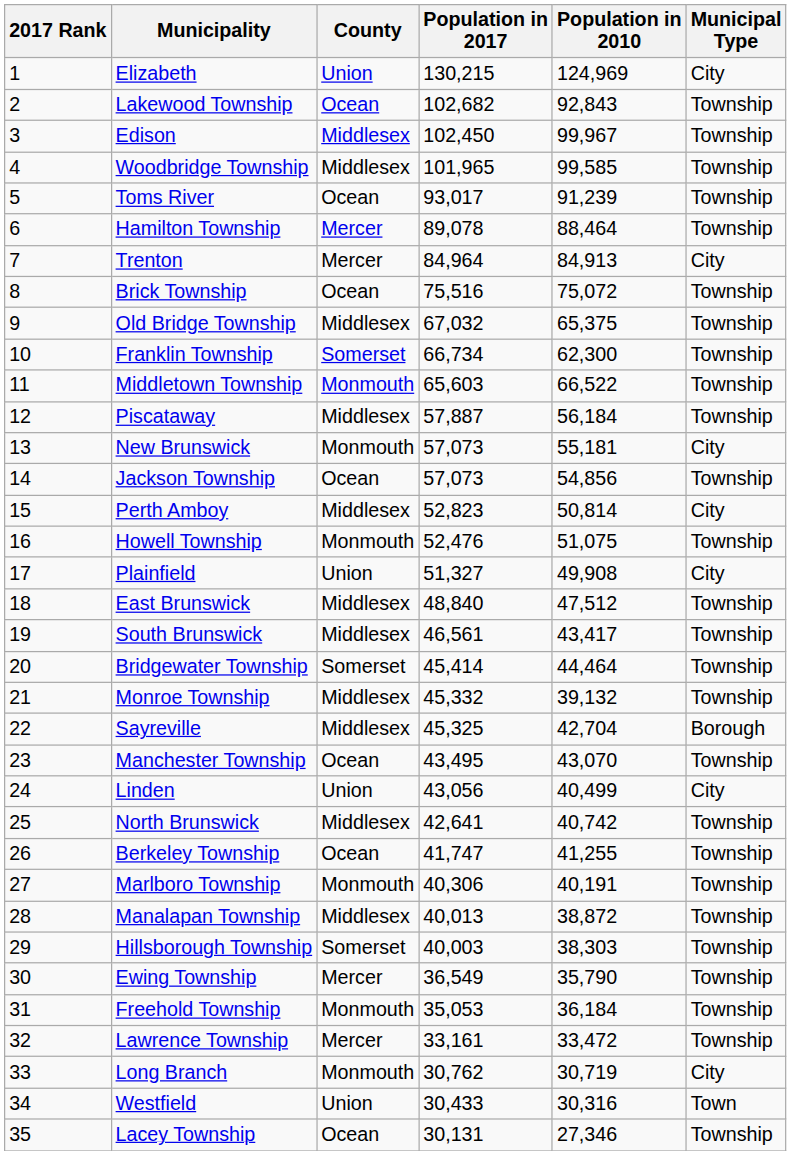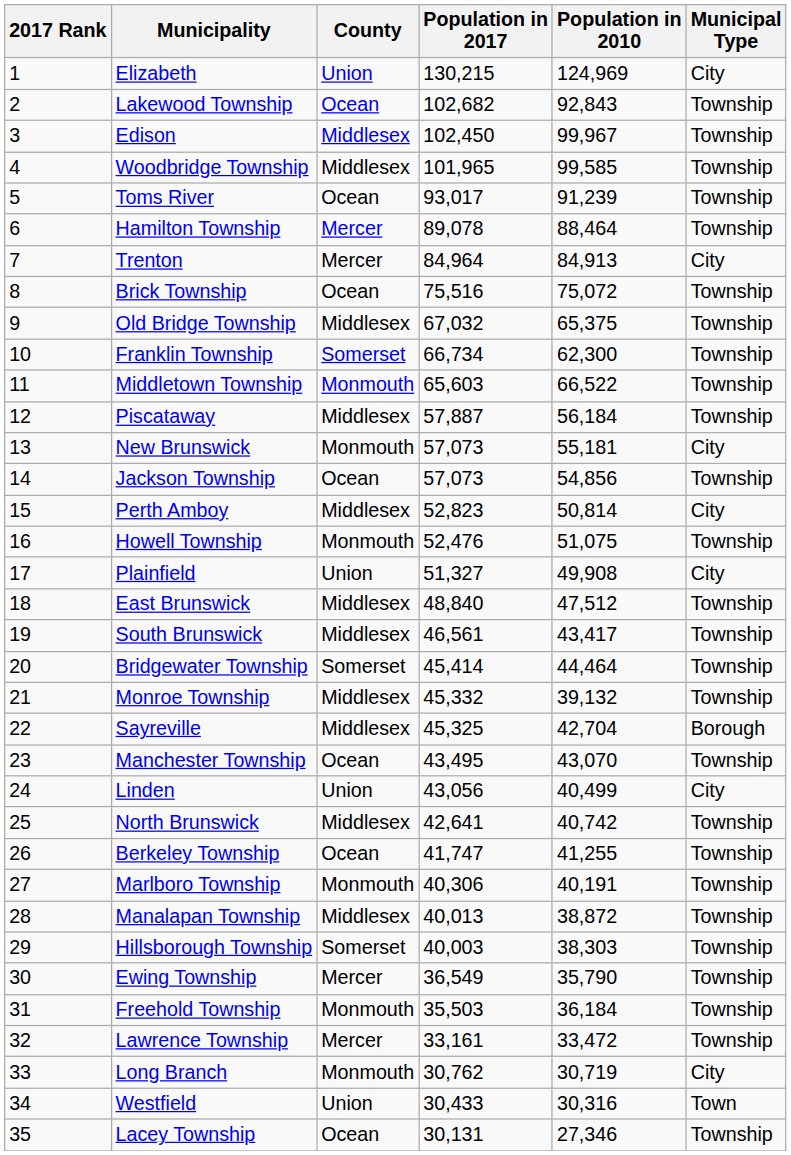 <table class="wikitable sortable">
 <tr>
 <th>2017 Rank</th>
 <th>Municipality</th>
 <th>County</th>
 <th>Population in<br>2017</th>
 <th>Population in<br>2010</th>
 <th>Municipal<br>Type</th>
 </tr>
 <tr>
 <td>1</td>
 <td><a href='#'>Elizabeth</a></td>
 <td><a href='#'>Union</a></td>
 <td>130,215</td>
 <td>124,969</td>
 <td>City</td>
 </tr>
 <tr>
 <td>2</td>
 <td><a href='#'>Lakewood Township</a></td>
 <td><a href='#'>Ocean</a></td>
 <td>102,682</td>
 <td>92,843</td>
 <td>Township</td>
 </tr>
 <tr>
 <td>3</td>
 <td><a href='#'>Edison</a></td>
 <td><a href='#'>Middlesex</a></td>
 <td>102,450</td>
 <td>99,967</td>
 <td>Township</td>
 </tr>
 <tr>
 <td>4</td>
 <td><a href='#'>Woodbridge Township</a></td>
 <td>Middlesex</td>
 <td>101,965</td>
 <td>99,585</td>
 <td>Township</td>
 </tr>
 <tr>
 <td>5</td>
 <td><a href='#'>Toms River</a></td>
 <td>Ocean</td>
 <td>93,017</td>
 <td>91,239</td>
 <td>Township</td>
 </tr>
 <tr>
 <td>6</td>
 <td><a href='#'>Hamilton Township</a></td>
 <td><a href='#'>Mercer</a></td>
 <td>89,078</td>
 <td>88,464</td>
 <td>Township</td>
 </tr>
 <tr>
 <td>7</td>
 <td><a href='#'>Trenton</a></td>
 <td>Mercer</td>
 <td>84,964</td>
 <td>84,913</td>
 <td>City</td>
 </tr>
 <tr>
 <td>8</td>
 <td><a href='#'>Brick Township</a></td>
 <td>Ocean</td>
 <td>75,516</td>
 <td>75,072</td>
 <td>Township</td>
 </tr>
 <tr>
 <td>9</td>
 <td><a href='#'>Old Bridge Township</a></td>
 <td>Middlesex</td>
 <td>67,032</td>
 <td>65,375</td>
 <td>Township</td>
 </tr>
 <tr>
 <td>10</td>
 <td><a href='#'>Franklin Township</a></td>
 <td><a href='#'>Somerset</a></td>
 <td>66,734</td>
 <td>62,300</td>
 <td>Township</td>
 </tr>
 <tr>
 <td>11</td>
 <td><a href='#'>Middletown Township</a></td>
 <td><a href='#'>Monmouth</a></td>
 <td>65,603</td>
 <td>66,522</td>
 <td>Township</td>
 </tr>
 <tr>
 <td>12</td>
 <td><a href='#'>Piscataway</a></td>
 <td>Middlesex</td>
 <td>57,887</td>
 <td>56,184</td>
 <td>Township</td>
 </tr>
 <tr>
 <td>13</td>
 <td><a href='#'>New Brunswick</a></td>
 <td>Monmouth</td>
 <td>57,073</td>
 <td>55,181</td>
 <td>City</td>
 </tr>
 <tr>
 <td>14</td>
 <td><a href='#'>Jackson Township</a></td>
 <td>Ocean</td>
 <td>57,073</td>
 <td>54,856</td>
 <td>Township</td>
 </tr>
 <tr>
 <td>15</td>
 <td><a href='#'>Perth Amboy</a></td>
 <td>Middlesex</td>
 <td>52,823</td>
 <td>50,814</td>
 <td>City</td>
 </tr>
 <tr>
 <td>16</td>
 <td><a href='#'>Howell Township</a></td>
 <td>Monmouth</td>
 <td>52,476</td>
 <td>51,075</td>
 <td>Township</td>
 </tr>
 <tr>
 <td>17</td>
 <td><a href='#'>Plainfield</a></td>
 <td>Union</td>
 <td>51,327</td>
 <td>49,908</td>
 <td>City</td>
 </tr>
 <tr>
 <td>18</td>
 <td><a href='#'>East Brunswick</a></td>
 <td>Middlesex</td>
 <td>48,840</td>
 <td>47,512</td>
 <td>Township</td>
 </tr>
 <tr>
 <td>19</td>
 <td><a href='#'>South Brunswick</a></td>
 <td>Middlesex</td>
 <td>46,561</td>
 <td>43,417</td>
 <td>Township</td>
 </tr>
 <tr>
 <td>20</td>
 <td><a href='#'>Bridgewater Township</a></td>
 <td>Somerset</td>
 <td>45,414</td>
 <td>44,464</td>
 <td>Township</td>
 </tr>
 <tr>
 <td>21</td>
 <td><a href='#'>Monroe Township</a></td>
 <td>Middlesex</td>
 <td>45,332</td>
 <td>39,132</td>
 <td>Township</td>
 </tr>
 <tr>
 <td>22</td>
 <td><a href='#'>Sayreville</a></td>
 <td>Middlesex</td>
 <td>45,325</td>
 <td>42,704</td>
 <td>Borough</td>
 </tr>
 <tr>
 <td>23</td>
 <td><a href='#'>Manchester Township</a></td>
 <td>Ocean</td>
 <td>43,495</td>
 <td>43,070</td>
 <td>Township</td>
 </tr>
 <tr>
 <td>24</td>
 <td><a href='#'>Linden</a></td>
 <td>Union</td>
 <td>43,056</td>
 <td>40,499</td>
 <td>City</td>
 </tr>
 <tr>
 <td>25</td>
 <td><a href='#'>North Brunswick</a></td>
 <td>Middlesex</td>
 <td>42,641</td>
 <td>40,742</td>
 <td>Township</td>
 </tr>
 <tr>
 <td>26</td>
 <td><a href='#'>Berkeley Township</a></td>
 <td>Ocean</td>
 <td>41,747</td>
 <td>41,255</td>
 <td>Township</td>
 </tr>
 <tr>
 <td>27</td>
 <td><a href='#'>Marlboro Township</a></td>
 <td>Monmouth</td>
 <td>40,306</td>
 <td>40,191</td>
 <td>Township</td>
 </tr>
 <tr>
 <td>28</td>
 <td><a href='#'>Manalapan Township</a></td>
 <td>Middlesex</td>
 <td>40,013</td>
 <td>38,872</td>
 <td>Township</td>
 </tr>
 <tr>
 <td>29</td>
 <td><a href='#'>Hillsborough Township</a></td>
 <td>Somerset</td>
 <td>40,003</td>
 <td>38,303</td>
 <td>Township</td>
 </tr>
 <tr>
 <td>30</td>
 <td><a href='#'>Ewing Township</a></td>
 <td>Mercer</td>
 <td>36,549</td>
 <td>35,790</td>
 <td>Township</td>
 </tr>
 <tr>
 <td>31</td>
 <td><a href='#'>Freehold Township</a></td>
 <td>Monmouth</td>
-<td>35,053</td>
+<td>35,503</td>
 <td>36,184</td>
 <td>Township</td>
 </tr>
 <tr>
 <td>32</td>
 <td><a href='#'>Lawrence Township</a></td>
 <td>Mercer</td>
 <td>33,161</td>
 <td>33,472</td>
 <td>Township</td>
 </tr>
 <tr>
 <td>33</td>
 <td><a href='#'>Long Branch</a></td>
 <td>Monmouth</td>
 <td>30,762</td>
 <td>30,719</td>
 <td>City</td>
 </tr>
 <tr>
 <td>34</td>
 <td><a href='#'>Westfield</a></td>
 <td>Union</td>
 <td>30,433</td>
 <td>30,316</td>
 <td>Town</td>
 </tr>
 <tr>
 <td>35</td>
 <td><a href='#'>Lacey Township</a></td>
 <td>Ocean</td>
 <td>30,131</td>
 <td>27,346</td>
 <td>Township</td>
 </tr>
 </table>
